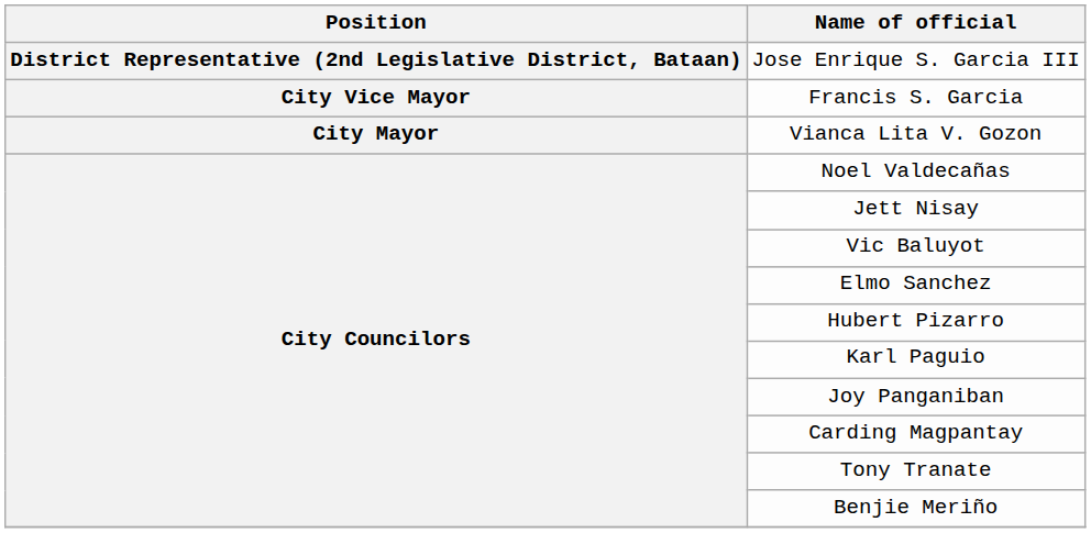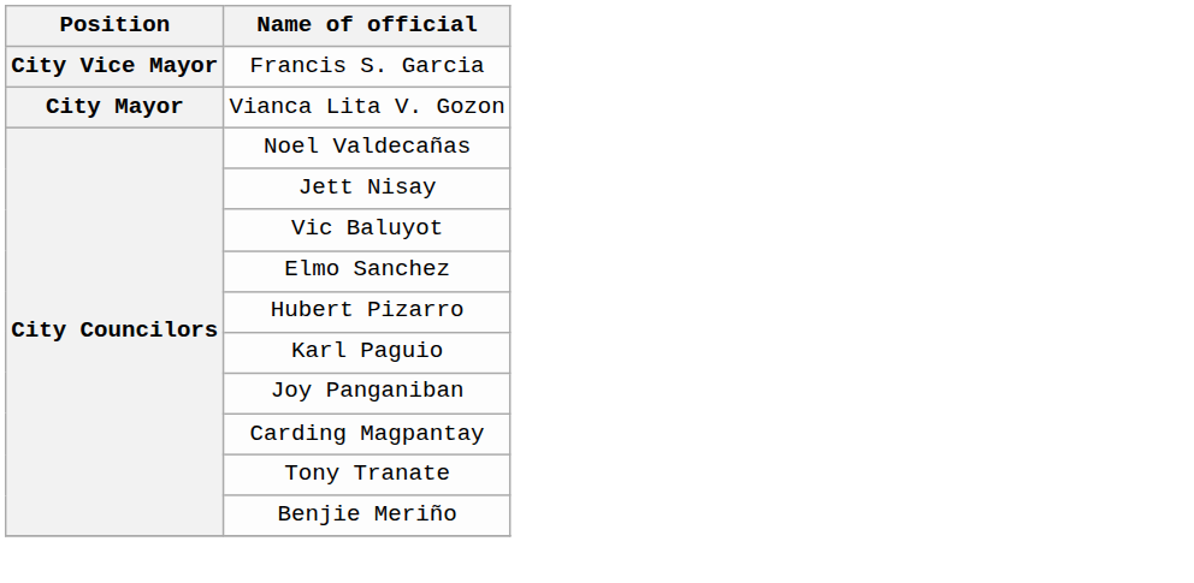 <table class="wikitable collapsible" style="font-size:100%;background-color:#FDFDFD;line-height:1.30em;">
 <tr>
 <th scope="col">Position</th>
 <th scope="col">Name of official</th>
-</tr>
-<tr>
-<th scope="row" rowspan=1>District Representative (2nd Legislative District, Bataan)</th>
-<td style="text-align:center;">Jose Enrique S. Garcia III</td>
 </tr>
 <tr>
 <th scope="row">City Vice Mayor</th>
 <td style="text-align:center;">Francis S. Garcia</td>
 </tr>
 <tr>
 <th scope="row">City Mayor</th>
 <td style="text-align:center;">Vianca Lita V. Gozon</td>
 </tr>
 <tr>
 <th scope="row" rowspan=10>City Councilors</th>
 <td style="text-align:center;">Noel Valdecañas</td>
 </tr>
 <tr>
 <td style="text-align:center;">Jett Nisay</td>
 </tr>
 <tr>
 <td style="text-align:center;">Vic Baluyot</td>
 </tr>
 <tr>
 <td style="text-align:center;">Elmo Sanchez</td>
 </tr>
 <tr>
 <td style="text-align:center;">Hubert Pizarro</td>
 </tr>
 <tr>
 <td style="text-align:center;">Karl Paguio</td>
 </tr>
 <tr>
 <td style="text-align:center;">Joy Panganiban</td>
 </tr>
 <tr>
 <td style="text-align:center;">Carding Magpantay</td>
 </tr>
 <tr>
 <td style="text-align:center;">Tony Tranate</td>
 </tr>
 <tr>
 <td style="text-align:center;">Benjie Meriño</td>
 </tr>
 <tr>
 </tr>
 </table>
